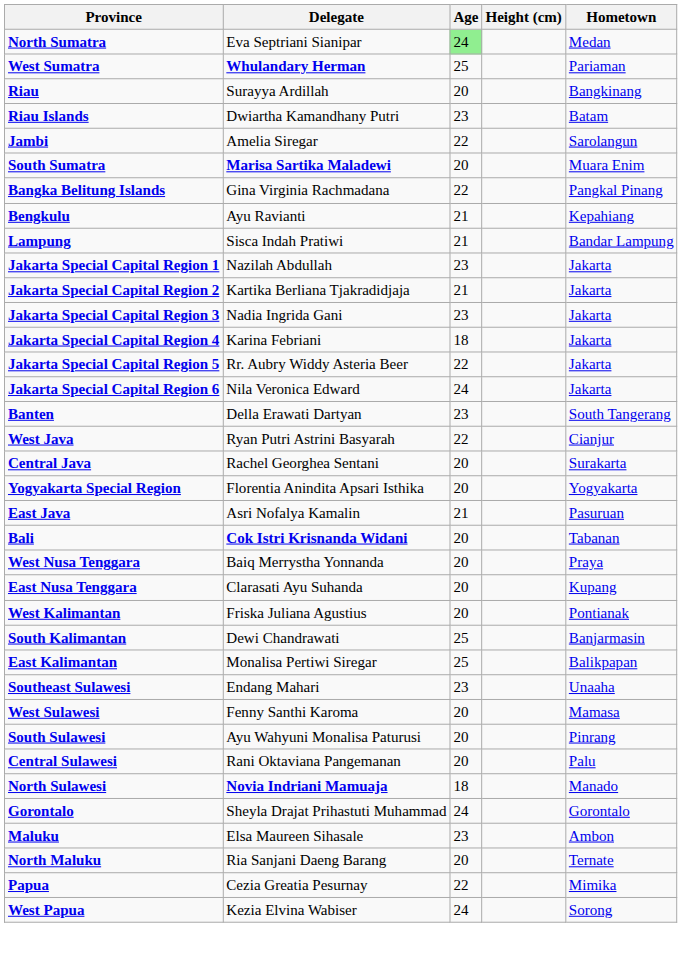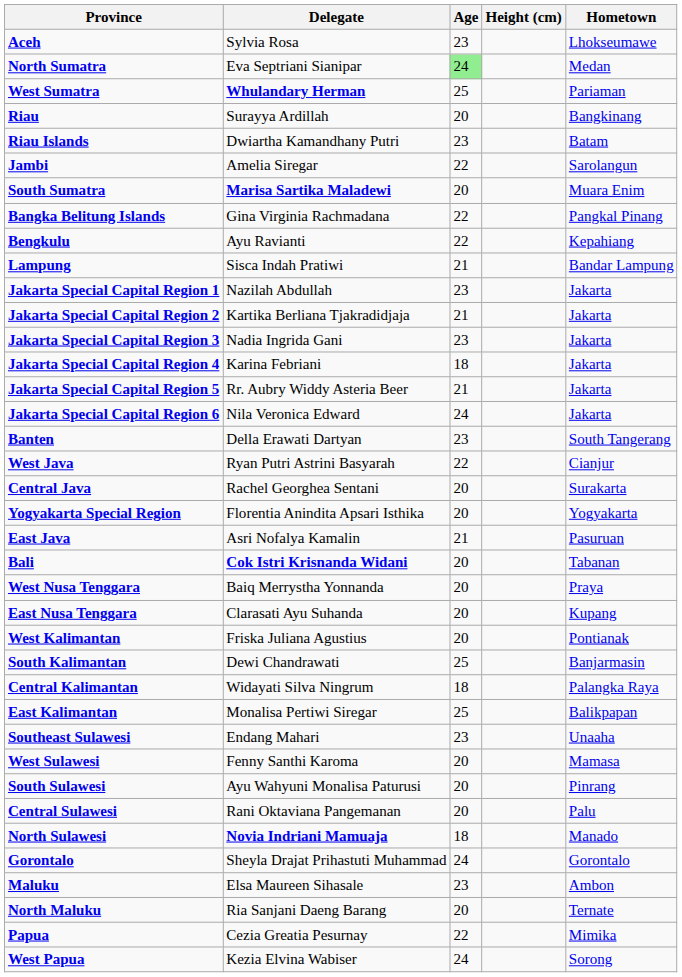 <table class="wikitable sortable" style="font-size:95%;">
 <tr>
 <th>Province</th>
 <th>Delegate</th>
 <th>Age</th>
 <th>Height (cm)</th>
 <th>Hometown</th>
+</tr>
+<tr>
+<td> <strong><a href='#'>Aceh</a></strong></td>
+<td>Sylvia Rosa</td>
+<td>23</td>
+<td></td>
+<td><a href='#'>Lhokseumawe</a></td>
 </tr>
 <tr>
 <td> <strong><a href='#'>North Sumatra</a></strong></td>
 <td>Eva Septriani Sianipar</td>
 <td style="background: lightgreen;">24</td>
 <td></td>
 <td><a href='#'>Medan</a></td>
 </tr>
 <tr>
 <td> <strong><a href='#'>West Sumatra</a></strong></td>
 <td><strong><a href='#'>Whulandary Herman</a></strong></td>
 <td>25</td>
 <td></td>
 <td><a href='#'>Pariaman</a></td>
 </tr>
 <tr>
 <td> <strong><a href='#'>Riau</a></strong></td>
 <td>Surayya Ardillah</td>
 <td>20</td>
 <td></td>
 <td><a href='#'>Bangkinang</a></td>
 </tr>
 <tr>
 <td> <strong><a href='#'>Riau Islands</a></strong></td>
 <td>Dwiartha Kamandhany Putri</td>
 <td>23</td>
 <td></td>
 <td><a href='#'>Batam</a></td>
 </tr>
 <tr>
 <td> <strong><a href='#'>Jambi</a></strong></td>
 <td>Amelia Siregar</td>
 <td>22</td>
 <td></td>
 <td><a href='#'>Sarolangun</a></td>
 </tr>
 <tr>
 <td> <strong><a href='#'>South Sumatra</a></strong></td>
 <td><strong><a href='#'>Marisa Sartika Maladewi</a></strong></td>
 <td>20</td>
 <td></td>
 <td><a href='#'>Muara Enim</a></td>
 </tr>
 <tr>
 <td> <strong><a href='#'>Bangka Belitung Islands</a></strong></td>
 <td>Gina Virginia Rachmadana</td>
 <td>22</td>
 <td></td>
 <td><a href='#'>Pangkal Pinang</a></td>
 </tr>
 <tr>
 <td> <strong><a href='#'>Bengkulu</a></strong></td>
 <td>Ayu Ravianti</td>
-<td>21</td>
+<td>22</td>
 <td></td>
 <td><a href='#'>Kepahiang</a></td>
 </tr>
 <tr>
 <td> <strong><a href='#'>Lampung</a></strong></td>
 <td>Sisca Indah Pratiwi</td>
 <td>21</td>
 <td></td>
 <td><a href='#'>Bandar Lampung</a></td>
 </tr>
 <tr>
 <td> <strong><a href='#'>Jakarta Special Capital Region 1</a></strong></td>
 <td>Nazilah Abdullah</td>
 <td>23</td>
 <td></td>
 <td><a href='#'>Jakarta</a></td>
 </tr>
 <tr>
 <td> <strong><a href='#'>Jakarta Special Capital Region 2</a></strong></td>
 <td>Kartika Berliana Tjakradidjaja</td>
 <td>21</td>
 <td></td>
 <td><a href='#'>Jakarta</a></td>
 </tr>
 <tr>
 <td> <strong><a href='#'>Jakarta Special Capital Region 3</a></strong></td>
 <td>Nadia Ingrida Gani</td>
 <td>23</td>
 <td></td>
 <td><a href='#'>Jakarta</a></td>
 </tr>
 <tr>
 <td> <strong><a href='#'>Jakarta Special Capital Region 4</a></strong></td>
 <td>Karina Febriani</td>
 <td>18</td>
 <td></td>
 <td><a href='#'>Jakarta</a></td>
 </tr>
 <tr>
 <td> <strong><a href='#'>Jakarta Special Capital Region 5</a></strong></td>
 <td>Rr. Aubry Widdy Asteria Beer</td>
-<td>22</td>
+<td>21</td>
 <td></td>
 <td><a href='#'>Jakarta</a></td>
 </tr>
 <tr>
 <td> <strong><a href='#'>Jakarta Special Capital Region 6</a></strong></td>
 <td>Nila Veronica Edward</td>
 <td>24</td>
 <td></td>
 <td><a href='#'>Jakarta</a></td>
 </tr>
 <tr>
 <td> <strong><a href='#'>Banten</a></strong></td>
 <td>Della Erawati Dartyan</td>
 <td>23</td>
 <td></td>
 <td><a href='#'>South Tangerang</a></td>
 </tr>
 <tr>
 <td> <strong><a href='#'>West Java</a></strong></td>
 <td>Ryan Putri Astrini Basyarah</td>
 <td>22</td>
 <td></td>
 <td><a href='#'>Cianjur</a></td>
 </tr>
 <tr>
 <td> <strong><a href='#'>Central Java</a></strong></td>
 <td>Rachel Georghea Sentani</td>
 <td>20</td>
 <td></td>
 <td><a href='#'>Surakarta</a></td>
 </tr>
 <tr>
 <td> <strong><a href='#'>Yogyakarta Special Region</a></strong></td>
 <td>Florentia Anindita Apsari Isthika</td>
 <td>20</td>
 <td></td>
 <td><a href='#'>Yogyakarta</a></td>
 </tr>
 <tr>
 <td> <strong><a href='#'>East Java</a></strong></td>
 <td>Asri Nofalya Kamalin</td>
 <td>21</td>
 <td></td>
 <td><a href='#'>Pasuruan</a></td>
 </tr>
 <tr>
 <td> <strong><a href='#'>Bali</a></strong></td>
 <td><strong><a href='#'>Cok Istri Krisnanda Widani</a></strong></td>
 <td>20</td>
 <td></td>
 <td><a href='#'>Tabanan</a></td>
 </tr>
 <tr>
 <td>  <strong><a href='#'>West Nusa Tenggara</a></strong></td>
 <td>Baiq Merrystha Yonnanda</td>
 <td>20</td>
 <td></td>
 <td><a href='#'>Praya</a></td>
 </tr>
 <tr>
 <td> <strong><a href='#'>East Nusa Tenggara</a></strong></td>
 <td>Clarasati Ayu Suhanda</td>
 <td>20</td>
 <td></td>
 <td><a href='#'>Kupang</a></td>
 </tr>
 <tr>
 <td>  <strong><a href='#'>West Kalimantan</a></strong></td>
 <td>Friska Juliana Agustius</td>
 <td>20</td>
 <td></td>
 <td><a href='#'>Pontianak</a></td>
 </tr>
 <tr>
 <td> <strong><a href='#'>South Kalimantan</a></strong></td>
 <td>Dewi Chandrawati</td>
 <td>25</td>
 <td></td>
 <td><a href='#'>Banjarmasin</a></td>
 </tr>
 <tr>
+<td>  <strong><a href='#'>Central Kalimantan</a></strong></td>
+<td>Widayati Silva Ningrum</td>
+<td>18</td>
+<td></td>
+<td><a href='#'>Palangka Raya</a></td>
+</tr>
+<tr>
 <td>  <strong><a href='#'>East Kalimantan</a></strong></td>
 <td>Monalisa Pertiwi Siregar</td>
 <td>25</td>
 <td></td>
 <td><a href='#'>Balikpapan</a></td>
 </tr>
 <tr>
 <td> <strong><a href='#'>Southeast Sulawesi</a></strong></td>
 <td>Endang Mahari</td>
 <td>23</td>
 <td></td>
 <td><a href='#'>Unaaha</a></td>
 </tr>
 <tr>
 <td> <strong><a href='#'>West Sulawesi</a></strong></td>
 <td>Fenny Santhi Karoma</td>
 <td>20</td>
 <td></td>
 <td><a href='#'>Mamasa</a></td>
 </tr>
 <tr>
 <td> <strong><a href='#'>South Sulawesi</a></strong></td>
 <td>Ayu Wahyuni Monalisa Paturusi</td>
 <td>20</td>
 <td></td>
 <td><a href='#'>Pinrang</a></td>
 </tr>
 <tr>
 <td> <strong><a href='#'>Central Sulawesi</a></strong></td>
 <td>Rani Oktaviana Pangemanan</td>
 <td>20</td>
 <td></td>
 <td><a href='#'>Palu</a></td>
 </tr>
 <tr>
 <td> <strong><a href='#'>North Sulawesi</a></strong></td>
 <td><strong><a href='#'>Novia Indriani Mamuaja</a></strong></td>
 <td>18</td>
 <td></td>
 <td><a href='#'>Manado</a></td>
 </tr>
 <tr>
 <td> <strong><a href='#'>Gorontalo</a></strong></td>
 <td>Sheyla Drajat Prihastuti Muhammad</td>
 <td>24</td>
 <td></td>
 <td><a href='#'>Gorontalo</a></td>
 </tr>
 <tr>
 <td> <strong><a href='#'>Maluku</a></strong></td>
 <td>Elsa Maureen Sihasale</td>
 <td>23</td>
 <td></td>
 <td><a href='#'>Ambon</a></td>
 </tr>
 <tr>
 <td> <strong><a href='#'>North Maluku</a></strong></td>
 <td>Ria Sanjani Daeng Barang</td>
 <td>20</td>
 <td></td>
 <td><a href='#'>Ternate</a></td>
 </tr>
 <tr>
 <td> <strong><a href='#'>Papua</a></strong></td>
 <td>Cezia Greatia Pesurnay</td>
 <td>22</td>
 <td></td>
 <td><a href='#'>Mimika</a></td>
 </tr>
 <tr>
 <td> <strong><a href='#'>West Papua</a></strong></td>
 <td>Kezia Elvina Wabiser</td>
 <td>24</td>
 <td></td>
 <td><a href='#'>Sorong</a></td>
 </tr>
 </table>
